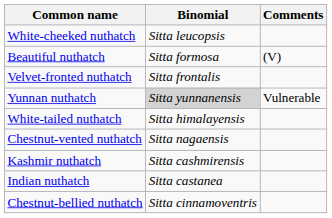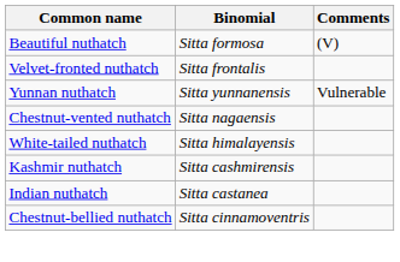 <table class="wikitable">
 <tr>
 <th>Common name</th>
 <th>Binomial</th>
 <th>Comments</th>
-</tr>
-<tr>
-<td><a href='#'>White-cheeked nuthatch</a></td>
-<td><em>Sitta leucopsis</em></td>
-<td></td>
 </tr>
 <tr>
 <td><a href='#'>Beautiful nuthatch</a></td>
 <td><em>Sitta formosa</em></td>
 <td>(V)</td>
 </tr>
 <tr>
 <td><a href='#'>Velvet-fronted nuthatch</a></td>
 <td><em>Sitta frontalis</em></td>
 <td></td>
 </tr>
 <tr>
 <td><a href='#'>Yunnan nuthatch</a></td>
-<td style="background: lightgrey;"><em>Sitta yunnanensis</em></td>
+<td><em>Sitta yunnanensis</em></td>
 <td>Vulnerable</td>
+</tr>
+<tr>
+<td><a href='#'>Chestnut-vented nuthatch</a></td>
+<td><em>Sitta nagaensis</em></td>
+<td></td>
 </tr>
 <tr>
 <td><a href='#'>White-tailed nuthatch</a></td>
 <td><em>Sitta himalayensis</em></td>
-<td></td>
-</tr>
-<tr>
-<td><a href='#'>Chestnut-vented nuthatch</a></td>
-<td><em>Sitta nagaensis</em></td>
 <td></td>
 </tr>
 <tr>
 <td><a href='#'>Kashmir nuthatch</a></td>
 <td><em>Sitta cashmirensis</em></td>
 <td></td>
 </tr>
 <tr>
 <td><a href='#'>Indian nuthatch</a></td>
 <td><em>Sitta castanea</em></td>
 <td></td>
 </tr>
 <tr>
 <td><a href='#'>Chestnut-bellied nuthatch</a></td>
 <td><em>Sitta cinnamoventris</em></td>
 <td></td>
 </tr>
 </table>
